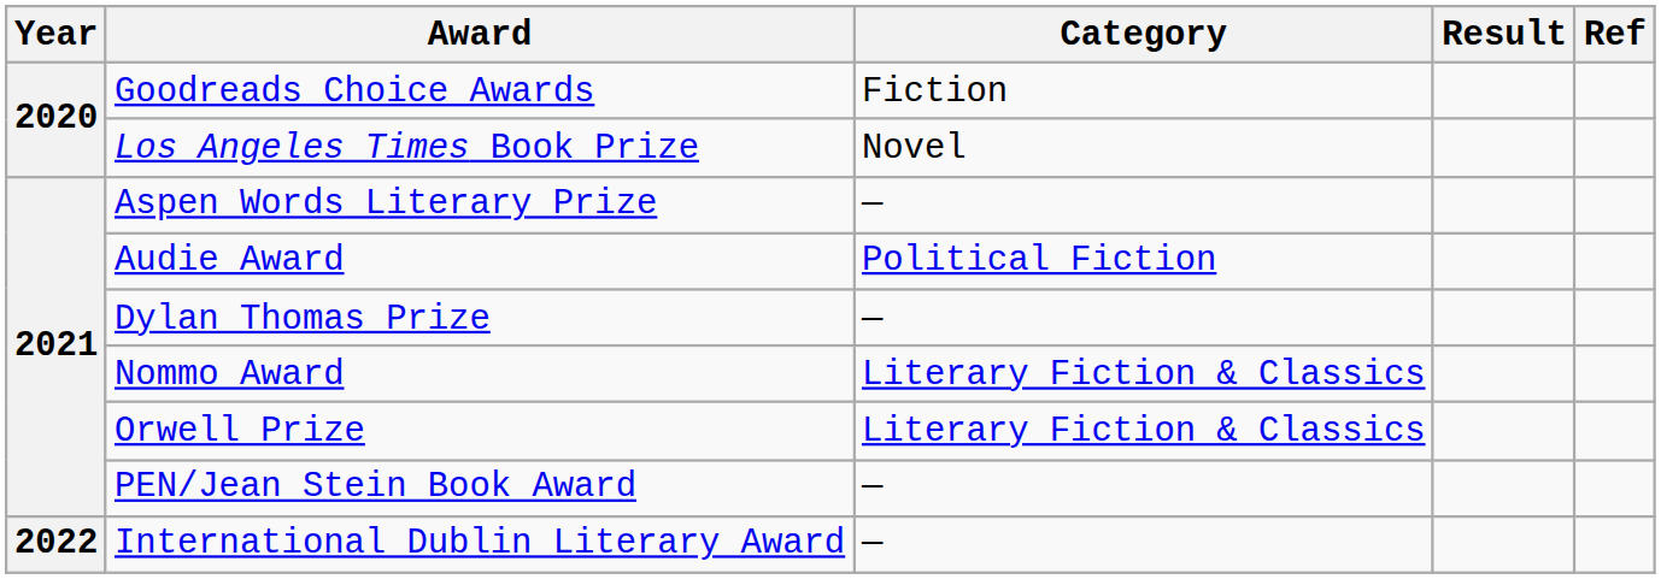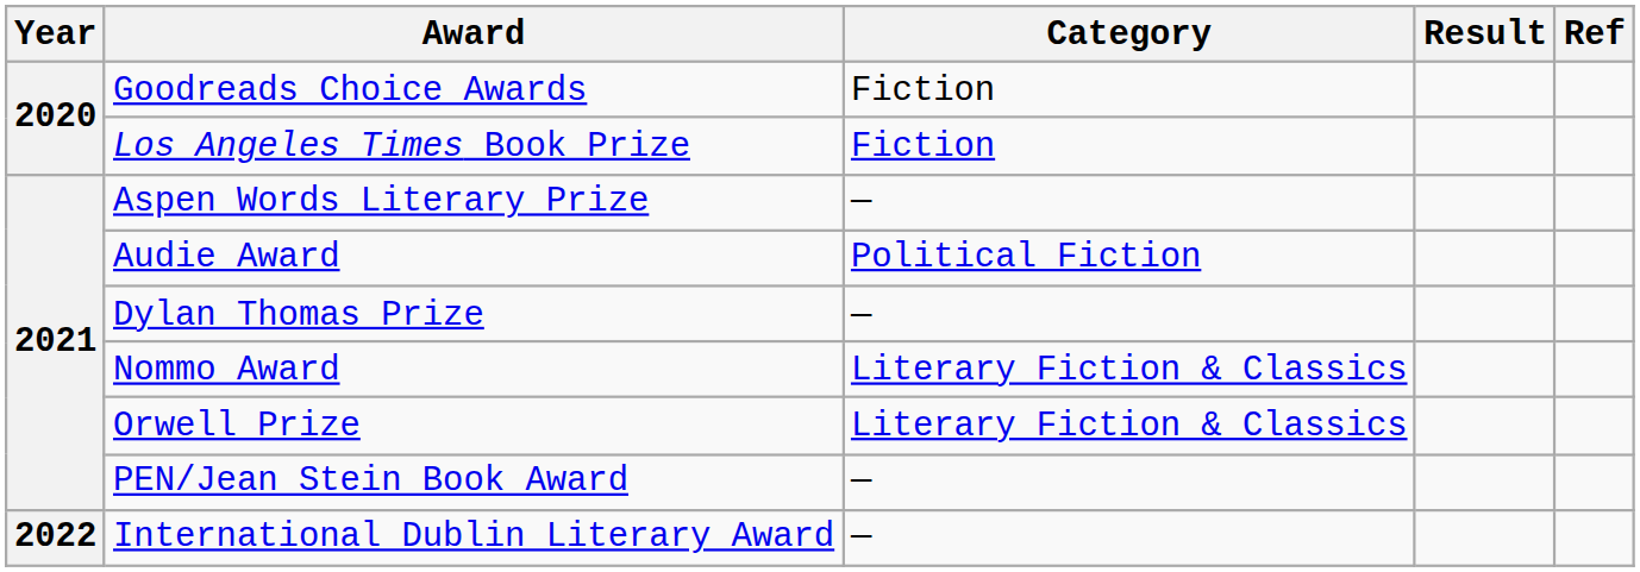 <table class="wikitable sortable">
 <tr>
 <th>Year</th>
 <th>Award</th>
 <th>Category</th>
 <th>Result</th>
 <th>Ref</th>
 </tr>
 <tr>
 <th rowspan="2">2020</th>
 <td><a href='#'>Goodreads Choice Awards</a></td>
 <td>Fiction</td>
 <td></td>
 <td></td>
 </tr>
 <tr>
 <td><a href='#'><em>Los Angeles Times</em> Book Prize</a></td>
-<td>Novel</td>
+<td><a href='#'>Fiction</a></td>
 <td></td>
 <td></td>
 </tr>
 <tr>
 <th rowspan="6">2021</th>
 <td><a href='#'>Aspen Words Literary Prize</a></td>
 <td>—</td>
 <td></td>
 <td></td>
 </tr>
 <tr>
 <td><a href='#'>Audie Award</a></td>
 <td><a href='#'>Political Fiction</a></td>
 <td></td>
 <td></td>
 </tr>
 <tr>
 <td><a href='#'>Dylan Thomas Prize</a></td>
 <td>—</td>
 <td></td>
 <td></td>
 </tr>
 <tr>
 <td><a href='#'>Nommo Award</a></td>
 <td><a href='#'>Literary Fiction & Classics</a></td>
 <td></td>
 <td></td>
 </tr>
 <tr>
 <td><a href='#'>Orwell Prize</a></td>
 <td><a href='#'>Literary Fiction & Classics</a></td>
 <td></td>
 <td></td>
 </tr>
 <tr>
 <td><a href='#'>PEN/Jean Stein Book Award</a></td>
 <td>—</td>
 <td></td>
 <td></td>
 </tr>
 <tr>
 <th>2022</th>
 <td><a href='#'>International Dublin Literary Award</a></td>
 <td>—</td>
 <td></td>
 <td></td>
 </tr>
 </table>
